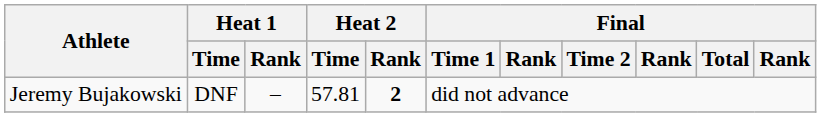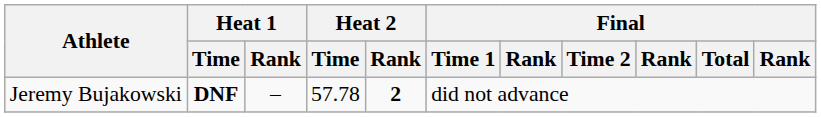 <table class="wikitable" style="font-size:90%">
 <tr>
 <th rowspan="2">Athlete</th>
 <th colspan="2">Heat 1</th>
 <th colspan="2">Heat 2</th>
 <th colspan="6">Final</th>
 </tr>
 <tr>
 <th>Time</th>
 <th>Rank</th>
 <th>Time</th>
 <th>Rank</th>
 <th>Time 1</th>
 <th>Rank</th>
 <th>Time 2</th>
 <th>Rank</th>
 <th>Total</th>
 <th>Rank</th>
 </tr>
 <tr>
 <td>Jeremy Bujakowski</td>
-<td align="center">DNF</td>
+<td align="center"><strong>DNF</strong></td>
 <td align="center">–</td>
-<td align="center">57.81</td>
+<td align="center">57.78</td>
 <td align="center"><strong>2</strong></td>
 <td colspan="6">did not advance</td>
 </tr>
 </table>
